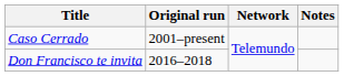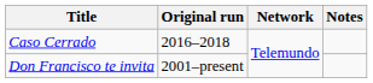 <table class="wikitable sortable">
 <tr>
 <th>Title</th>
 <th>Original run</th>
 <th>Network</th>
 <th>Notes</th>
 </tr>
 <tr>
 <td><em><a href='#'>Caso Cerrado</a></em></td>
-<td>2001–present</td>
+<td>2016–2018</td>
 <td rowspan="2"><a href='#'>Telemundo</a></td>
 </tr>
 <tr>
 <td><em><a href='#'>Don Francisco te invita</a></em></td>
-<td>2016–2018</td>
+<td>2001–present</td>
 <td></td>
 </tr>
 </table>
